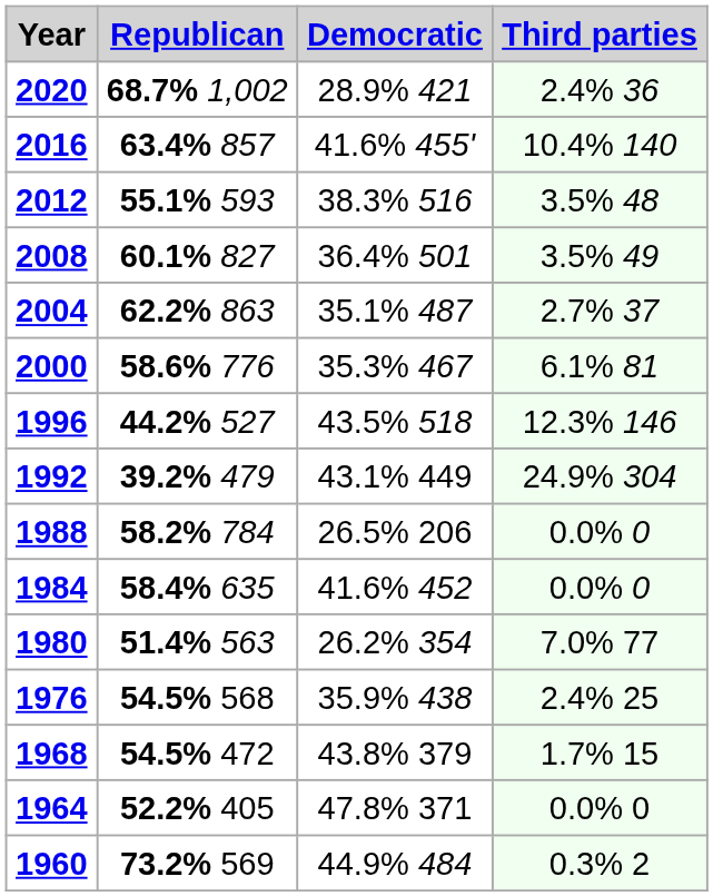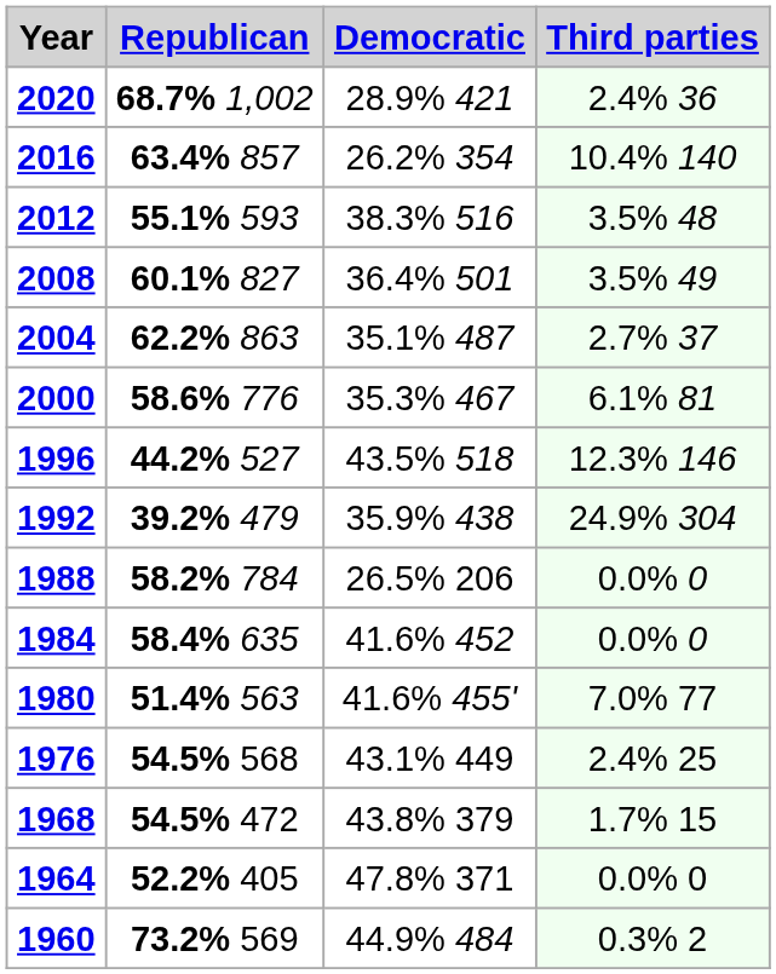 <table align="center" border="2" cellpadding="4" cellspacing="0" style="float:right; margin: 1em 1em 1em 0; border: 1px #aaa solid; border-collapse: collapse; font-size: 95%;">
 <tr bgcolor=lightgrey>
 <th>Year</th>
 <th><a href='#'>Republican</a></th>
 <th><a href='#'>Democratic</a></th>
 <th><a href='#'>Third parties</a></th>
 </tr>
 <tr>
 <td style="text-align:center;" ><strong><a href='#'>2020</a></strong></td>
 <td style="text-align:center;" ><strong>68.7%</strong> <em>1,002</em></td>
 <td style="text-align:center;" >28.9% <em>421</em></td>
 <td style="text-align:center; background:honeyDew;">2.4% <em>36</em></td>
 </tr>
 <tr>
 <td style="text-align:center;" ><strong><a href='#'>2016</a></strong></td>
 <td style="text-align:center;" ><strong>63.4%</strong> <em>857</em></td>
-<td style="text-align:center;" >41.6% <em>455'</td>
+<td style="text-align:center;" >26.2% <em>354</em></td>
 <td style="text-align:center; background:honeyDew;">10.4% <em>140</em></td>
 </tr>
 <tr>
 <td style="text-align:center;" ><strong><a href='#'>2012</a></strong></td>
 <td style="text-align:center;" ><strong>55.1%</strong> <em>593</em></td>
 <td style="text-align:center;" >38.3% <em>516</em></td>
 <td style="text-align:center; background:honeyDew;">3.5% <em>48</em></td>
 </tr>
 <tr>
 <td style="text-align:center;" ><strong><a href='#'>2008</a></strong></td>
 <td style="text-align:center;" ><strong>60.1%</strong> <em>827</em></td>
 <td style="text-align:center;" >36.4% <em>501</em></td>
 <td style="text-align:center; background:honeyDew;">3.5% <em>49</em></td>
 </tr>
 <tr>
 <td style="text-align:center;" ><strong><a href='#'>2004</a></strong></td>
 <td style="text-align:center;" ><strong>62.2%</strong> <em>863</em></td>
 <td style="text-align:center;" >35.1% <em>487</em></td>
 <td style="text-align:center; background:honeyDew;">2.7% <em>37</em></td>
 </tr>
 <tr>
 <td style="text-align:center;" ><strong><a href='#'>2000</a></strong></td>
 <td style="text-align:center;" ><strong>58.6%</strong> <em>776</em></td>
 <td style="text-align:center;" >35.3% <em>467</em></td>
 <td style="text-align:center; background:honeyDew;">6.1% <em>81</em></td>
 </tr>
 <tr>
 <td style="text-align:center;" ><strong><a href='#'>1996</a></strong></td>
 <td style="text-align:center;" ><strong>44.2%</strong> <em>527</em></td>
 <td style="text-align:center;" >43.5% <em>518</em></td>
 <td style="text-align:center; background:honeyDew;">12.3% <em>146</em></td>
 </tr>
 <tr>
 <td style="text-align:center;" ><strong><a href='#'>1992</a></strong></td>
 <td style="text-align:center;" ><strong>39.2%</strong> <em>479</em></td>
-<td style="text-align:center;" >43.1% </em>449<em></td>
+<td style="text-align:center;" >35.9% <em>438</em></td>
 <td style="text-align:center; background:honeyDew;">24.9% <em>304</em></td>
 </tr>
 <tr>
 <td style="text-align:center;" ><strong><a href='#'>1988</a></strong></td>
 <td style="text-align:center;" ><strong>58.2%</strong> <em>784</em></td>
 <td style="text-align:center;" >26.5% </em>206<em></td>
 <td style="text-align:center; background:honeyDew;">0.0% <em>0</em></td>
 </tr>
 <tr>
 <td style="text-align:center;" ><strong><a href='#'>1984</a></strong></td>
 <td style="text-align:center;" ><strong>58.4%</strong> <em>635</em></td>
 <td style="text-align:center;" >41.6% <em>452</em></td>
 <td style="text-align:center; background:honeyDew;">0.0% <em>0</em></td>
 </tr>
 <tr>
 <td style="text-align:center;" ><strong><a href='#'>1980</a></strong></td>
 <td style="text-align:center;" ><strong>51.4%</strong> <em>563</em></td>
-<td style="text-align:center;" >26.2% <em>354</em></td>
+<td style="text-align:center;" >41.6% <em>455'</td>
 <td style="text-align:center; background:honeyDew;">7.0% </em>77<em></td>
 </tr>
 <tr>
 <td style="text-align:center;" ><strong><a href='#'>1976</a></strong></td>
 <td style="text-align:center;" ><strong>54.5%</strong> </em>568<em></td>
-<td style="text-align:center;" >35.9% <em>438</em></td>
+<td style="text-align:center;" >43.1% </em>449<em></td>
 <td style="text-align:center; background:honeyDew;">2.4% </em>25<em></td>
 </tr>
 <tr>
 <td style="text-align:center;" ><strong><a href='#'>1968</a></strong></td>
 <td style="text-align:center;" ><strong>54.5%</strong> </em>472<em></td>
 <td style="text-align:center;" >43.8% </em>379<em></td>
 <td style="text-align:center; background:honeyDew;">1.7% </em>15<em></td>
 </tr>
 <tr>
 <td style="text-align:center;" ><strong><a href='#'>1964</a></strong></td>
 <td style="text-align:center;" ><strong>52.2%</strong> </em>405<em></td>
 <td style="text-align:center;" >47.8% </em>371<em></td>
 <td style="text-align:center; background:honeyDew;">0.0% </em>0<em></td>
 </tr>
 <tr>
 <td style="text-align:center;" ><strong><a href='#'>1960</a></strong></td>
 <td style="text-align:center;" ><strong>73.2%</strong> </em>569<em></td>
 <td style="text-align:center;" >44.9% <em>484</em></td>
 <td style="text-align:center; background:honeyDew;">0.3% </em>2<em></td>
 </tr>
 </table>
